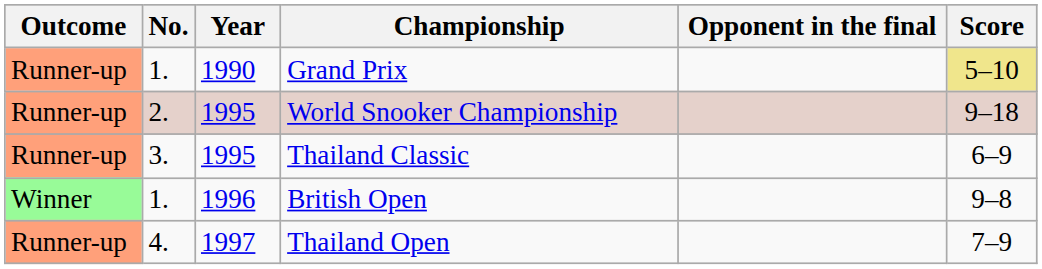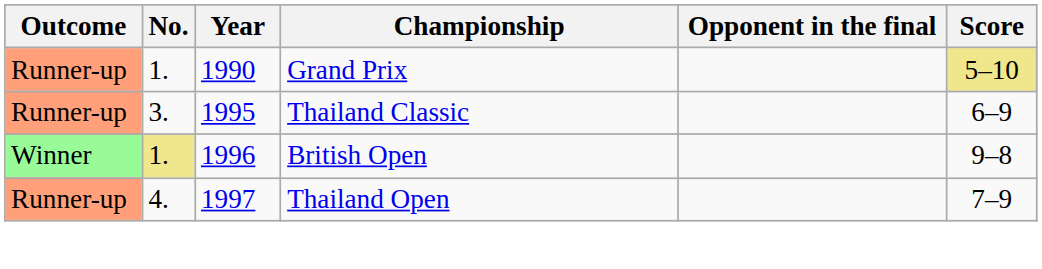 <table class="wikitable">
 <tr>
 <th width="80">Outcome</th>
 <th width="20">No.</th>
 <th width="50">Year</th>
 <th width="300">Championship</th>
 <th width="200">Opponent in the final</th>
 <th width="50">Score</th>
 </tr>
 <tr>
 <td style="background:#ffa07a;">Runner-up</td>
 <td>1.</td>
 <td><a href='#'>1990</a></td>
 <td><a href='#'>Grand Prix</a></td>
 <td> </td>
 <td align="center" style="background: khaki;">5–10</td>
 </tr>
-<tr style="background:#e5d1cb;">
-<td style="background:#ffa07a;">Runner-up</td>
-<td>2.</td>
-<td><a href='#'>1995</a></td>
-<td><a href='#'>World Snooker Championship</a></td>
-<td> </td>
-<td align="center">9–18</td>
-</tr>
 <tr>
 <td style="background:#ffa07a;">Runner-up</td>
 <td>3.</td>
 <td><a href='#'>1995</a></td>
 <td><a href='#'>Thailand Classic</a></td>
 <td> </td>
 <td align="center">6–9</td>
 </tr>
 <tr>
 <td style="background:#98FB98">Winner</td>
-<td>1.</td>
+<td style="background: khaki;">1.</td>
 <td><a href='#'>1996</a></td>
 <td><a href='#'>British Open</a></td>
 <td> </td>
 <td align="center">9–8</td>
 </tr>
 <tr>
 <td style="background:#ffa07a;">Runner-up</td>
 <td>4.</td>
 <td><a href='#'>1997</a></td>
 <td><a href='#'>Thailand Open</a></td>
 <td> </td>
 <td align="center">7–9</td>
 </tr>
 </table>
